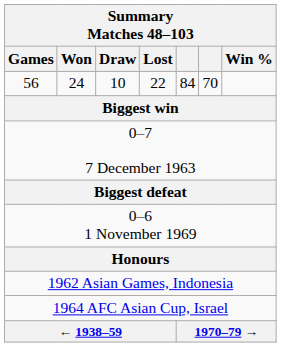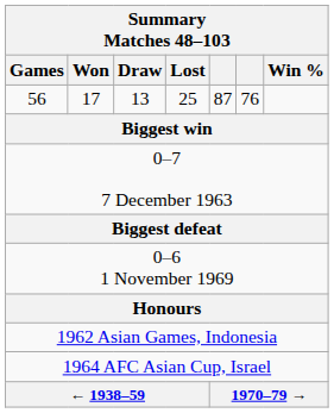 <table Class = "wikitable" style="text-align:center;">
 <tr>
 <th colspan=7>Summary <br> Matches 48–103</th>
 </tr>
 <tr>
 <th>Games</th>
 <th>Won</th>
 <th>Draw</th>
 <th>Lost</th>
 <th></th>
 <th></th>
 <th>Win %</th>
 </tr>
 <tr>
 <td>56</td>
-<td>24</td>
-<td>10</td>
-<td>22</td>
-<td>84</td>
-<td>70</td>
+<td>17</td>
+<td>13</td>
+<td>25</td>
+<td>87</td>
+<td>76</td>
 <td></td>
 </tr>
 <tr>
 <th colspan=7>Biggest win</th>
 </tr>
 <tr>
 <td colspan=7> 0–7  <br><br>7 December 1963</td>
 </tr>
 <tr>
 <th colspan=7>Biggest defeat</th>
 </tr>
 <tr>
 <td colspan=7> 0–6 <br>1 November 1969</td>
 </tr>
 <tr>
 <th colspan=7>Honours</th>
 </tr>
 <tr>
 <td colspan=7> <a href='#'>1962 Asian Games, Indonesia</a></td>
 </tr>
 <tr>
 <td colspan=7> <a href='#'>1964 AFC Asian Cup, Israel</a></td>
 </tr>
 <tr>
 <th colspan=4 style="font-size: 86%;">← <a href='#'>1938–59</a></th>
 <th colspan=3 style="font-size: 86%;"><a href='#'>1970–79</a> →</th>
 </tr>
 </table>
